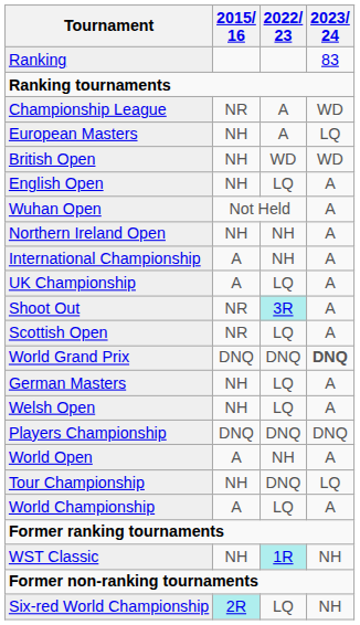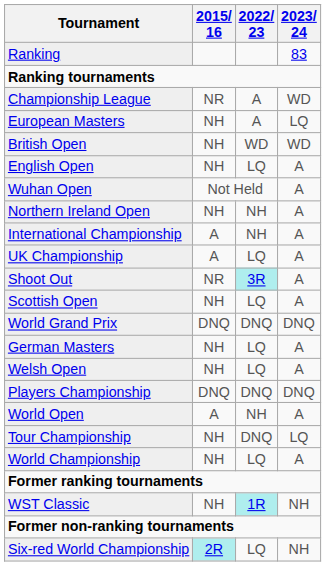 <table class="wikitable" style="font-size:85%;">
 <tr>
 <th>Tournament</th>
 <th><a href='#'>2015/<br>16</a></th>
 <th><a href='#'>2022/<br>23</a></th>
 <th><a href='#'>2023/<br>24</a></th>
 </tr>
 <tr>
 <td style="background:#EFEFEF;"><a href='#'>Ranking</a></td>
 <td align="center"></td>
 <td align="center"></td>
 <td align="center"><a href='#'>83</a></td>
 </tr>
 <tr>
 <td colspan="10"><strong>Ranking tournaments</strong></td>
 </tr>
 <tr>
 <td style="background:#EFEFEF;"><a href='#'>Championship League</a></td>
 <td align="center" style="color:#555555;">NR</td>
 <td align="center" style="color:#555555;">A</td>
 <td align="center" style="color:#555555;">WD</td>
 </tr>
 <tr>
 <td style="background:#EFEFEF;"><a href='#'>European Masters</a></td>
 <td align="center" style="color:#555555;">NH</td>
 <td align="center" style="color:#555555;">A</td>
 <td align="center" style="color:#555555;">LQ</td>
 </tr>
 <tr>
 <td style="background:#EFEFEF;"><a href='#'>British Open</a></td>
 <td align="center" style="color:#555555;">NH</td>
 <td align="center" style="color:#555555;">WD</td>
 <td align="center" style="color:#555555;">WD</td>
 </tr>
 <tr>
 <td style="background:#EFEFEF;"><a href='#'>English Open</a></td>
 <td align="center" style="color:#555555;">NH</td>
 <td align="center" style="color:#555555;">LQ</td>
 <td align="center" style="color:#555555;">A</td>
 </tr>
 <tr>
 <td style="background:#EFEFEF;"><a href='#'>Wuhan Open</a></td>
 <td align="center" colspan="2" style="color:#555555;">Not Held</td>
 <td align="center" style="color:#555555;">A</td>
 </tr>
 <tr>
 <td style="background:#EFEFEF;"><a href='#'>Northern Ireland Open</a></td>
 <td align="center" style="color:#555555;">NH</td>
 <td align="center" style="color:#555555;">NH</td>
 <td align="center" style="color:#555555;">A</td>
 </tr>
 <tr>
 <td style="background:#EFEFEF;"><a href='#'>International Championship</a></td>
 <td align="center" style="color:#555555;">A</td>
 <td align="center" style="color:#555555;">NH</td>
 <td align="center" style="color:#555555;">A</td>
 </tr>
 <tr>
 <td style="background:#EFEFEF;"><a href='#'>UK Championship</a></td>
 <td align="center" style="color:#555555;">A</td>
 <td align="center" style="color:#555555;">LQ</td>
 <td align="center" style="color:#555555;">A</td>
 </tr>
 <tr>
 <td style="background:#EFEFEF;"><a href='#'>Shoot Out</a></td>
 <td align="center" style="color:#555555;">NR</td>
 <td align="center" style="background:#afeeee;"><a href='#'>3R</a></td>
 <td align="center" style="color:#555555;">A</td>
 </tr>
 <tr>
 <td style="background:#EFEFEF;"><a href='#'>Scottish Open</a></td>
-<td align="center" style="color:#555555;">NR</td>
+<td align="center" style="color:#555555;">NH</td>
 <td align="center" style="color:#555555;">LQ</td>
 <td align="center" style="color:#555555;">A</td>
 </tr>
 <tr>
 <td style="background:#EFEFEF;"><a href='#'>World Grand Prix</a></td>
 <td align="center" style="color:#555555;">DNQ</td>
 <td align="center" style="color:#555555;">DNQ</td>
-<td align="center" style="color:#555555;"><strong>DNQ</strong></td>
+<td align="center" style="color:#555555;">DNQ</td>
 </tr>
 <tr>
 <td style="background:#EFEFEF;"><a href='#'>German Masters</a></td>
 <td align="center" style="color:#555555;">NH</td>
 <td align="center" style="color:#555555;">LQ</td>
 <td align="center" style="color:#555555;">A</td>
 </tr>
 <tr>
 <td style="background:#EFEFEF;"><a href='#'>Welsh Open</a></td>
 <td align="center" style="color:#555555;">NH</td>
 <td align="center" style="color:#555555;">LQ</td>
 <td align="center" style="color:#555555;">A</td>
 </tr>
 <tr>
 <td style="background:#EFEFEF;"><a href='#'>Players Championship</a></td>
 <td align="center" style="color:#555555;">DNQ</td>
 <td align="center" style="color:#555555;">DNQ</td>
 <td align="center" style="color:#555555;">DNQ</td>
 </tr>
 <tr>
 <td style="background:#EFEFEF;"><a href='#'>World Open</a></td>
 <td align="center" style="color:#555555;">A</td>
 <td align="center" style="color:#555555;">NH</td>
 <td align="center" style="color:#555555;">A</td>
 </tr>
 <tr>
 <td style="background:#EFEFEF;"><a href='#'>Tour Championship</a></td>
 <td align="center" style="color:#555555;">NH</td>
 <td align="center" style="color:#555555;">DNQ</td>
 <td align="center" style="color:#555555;">LQ</td>
 </tr>
 <tr>
 <td style="background:#EFEFEF;"><a href='#'>World Championship</a></td>
-<td align="center" style="color:#555555;">A</td>
+<td align="center" style="color:#555555;">NH</td>
 <td align="center" style="color:#555555;">LQ</td>
 <td align="center" style="color:#555555;">A</td>
 </tr>
 <tr>
 <td colspan="10"><strong>Former ranking tournaments</strong></td>
 </tr>
 <tr>
 <td style="background:#EFEFEF;"><a href='#'>WST Classic</a></td>
 <td align="center" style="color:#555555;">NH</td>
 <td align="center" style="background:#afeeee;"><a href='#'>1R</a></td>
 <td align="center" style="color:#555555;">NH</td>
 </tr>
 <tr>
 <td colspan="10"><strong>Former non-ranking tournaments</strong></td>
 </tr>
 <tr>
 <td style="background:#EFEFEF;"><a href='#'>Six-red World Championship</a></td>
 <td align="center" style="background:#afeeee;"><a href='#'>2R</a></td>
 <td align="center" style="color:#555555;">LQ</td>
 <td align="center" style="color:#555555;">NH</td>
 </tr>
 </table>
